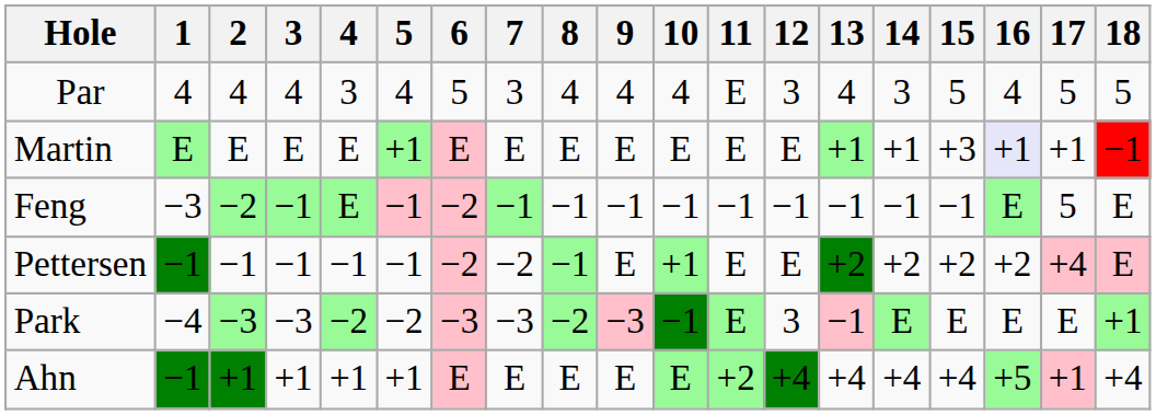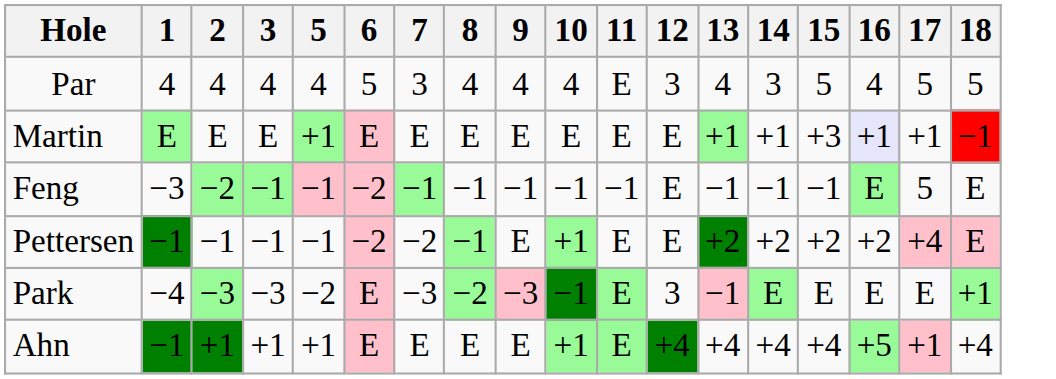 <table class="wikitable" style="text-align:center">
 <tr>
 <th>Hole</th>
 <th>1</th>
 <th>2</th>
 <th>3</th>
-<th>4</th>
 <th>5</th>
 <th>6</th>
 <th>7</th>
 <th>8</th>
 <th>9</th>
 <th>10</th>
 <th>11</th>
 <th>12</th>
 <th>13</th>
 <th>14</th>
 <th>15</th>
 <th>16</th>
 <th>17</th>
 <th>18</th>
 </tr>
 <tr>
 <td>Par</td>
 <td>4</td>
 <td>4</td>
 <td>4</td>
-<td>3</td>
 <td>4</td>
 <td>5</td>
 <td>3</td>
 <td>4</td>
 <td>4</td>
 <td>4</td>
 <td>E</td>
 <td>3</td>
 <td>4</td>
 <td>3</td>
 <td>5</td>
 <td>4</td>
 <td>5</td>
 <td>5</td>
 </tr>
 <tr>
 <td align=left> Martin</td>
 <td style="background: PaleGreen;">E</td>
-<td>E</td>
 <td>E</td>
 <td>E</td>
 <td style="background: PaleGreen;">+1</td>
 <td style="background: Pink;">E</td>
 <td>E</td>
 <td>E</td>
 <td>E</td>
 <td>E</td>
 <td>E</td>
 <td>E</td>
 <td style="background: PaleGreen;">+1</td>
 <td>+1</td>
 <td>+3</td>
 <td style="background: lavender;">+1</td>
 <td>+1</td>
 <td style="background: Red;">−1</td>
 </tr>
 <tr>
 <td align=left> Feng</td>
 <td>−3</td>
 <td style="background: PaleGreen;">−2</td>
 <td style="background: PaleGreen;">−1</td>
-<td style="background: PaleGreen;">E</td>
 <td style="background: Pink;">−1</td>
 <td style="background: Pink;">−2</td>
 <td style="background: PaleGreen;">−1</td>
 <td>−1</td>
 <td>−1</td>
 <td>−1</td>
 <td>−1</td>
-<td>−1</td>
+<td>E</td>
 <td>−1</td>
 <td>−1</td>
 <td>−1</td>
 <td style="background: PaleGreen;">E</td>
 <td>5</td>
 <td>E</td>
 </tr>
 <tr>
 <td align=left> Pettersen</td>
 <td style="background: Green;">−1</td>
-<td>−1</td>
 <td>−1</td>
 <td>−1</td>
 <td>−1</td>
 <td style="background: Pink;">−2</td>
 <td>−2</td>
 <td style="background: PaleGreen;">−1</td>
 <td>E</td>
 <td style="background: PaleGreen;">+1</td>
 <td>E</td>
 <td>E</td>
 <td style="background: Green;">+2</td>
 <td>+2</td>
 <td>+2</td>
 <td>+2</td>
 <td style="background: Pink;">+4</td>
 <td style="background: Pink;">E</td>
 </tr>
 <tr>
 <td align=left> Park</td>
 <td>−4</td>
 <td style="background: PaleGreen;">−3</td>
 <td>−3</td>
-<td style="background: PaleGreen;">−2</td>
 <td>−2</td>
-<td style="background: Pink;">−3</td>
+<td style="background: Pink;">E</td>
 <td>−3</td>
 <td style="background: PaleGreen;">−2</td>
 <td style="background: Pink;">−3</td>
 <td style="background: Green;">−1</td>
 <td style="background: PaleGreen;">E</td>
 <td>3</td>
 <td style="background: Pink;">−1</td>
 <td style="background: PaleGreen;">E</td>
 <td>E</td>
 <td>E</td>
 <td>E</td>
 <td style="background: PaleGreen;">+1</td>
 </tr>
 <tr>
 <td align=left> Ahn</td>
 <td style="background: Green;">−1</td>
 <td style="background: Green;">+1</td>
 <td>+1</td>
 <td>+1</td>
-<td>+1</td>
 <td style="background: Pink;">E</td>
 <td>E</td>
 <td>E</td>
 <td>E</td>
+<td style="background: PaleGreen;">+1</td>
 <td style="background: PaleGreen;">E</td>
-<td style="background: PaleGreen;">+2</td>
 <td style="background: Green;">+4</td>
 <td>+4</td>
 <td>+4</td>
 <td>+4</td>
 <td style="background: PaleGreen;">+5</td>
 <td style="background: Pink;">+1</td>
 <td>+4</td>
 </tr>
 </table>
